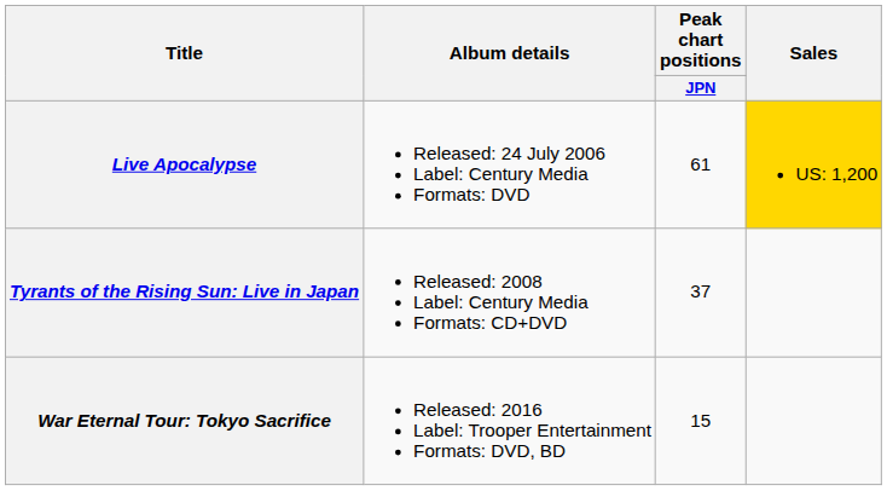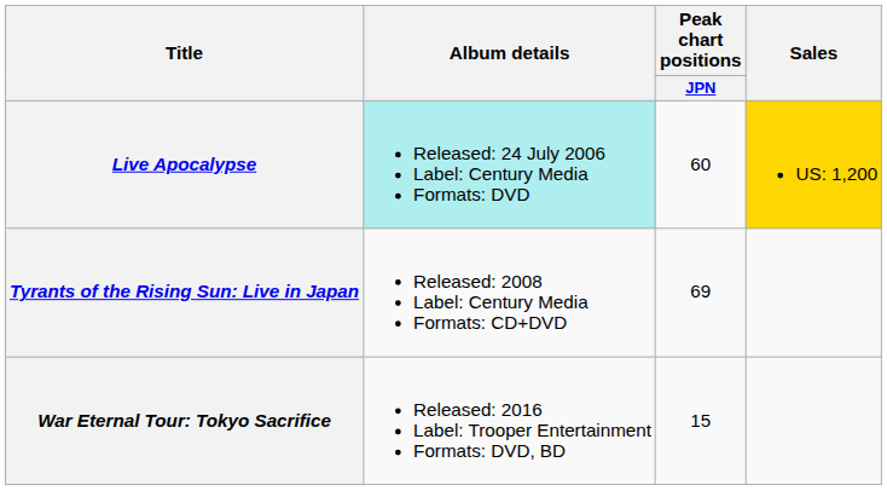 <table class="wikitable plainrowheaders">
 <tr>
 <th rowspan="2">Title</th>
 <th rowspan="2">Album details</th>
 <th>Peak chart positions</th>
 <th rowspan="2">Sales</th>
 </tr>
 <tr>
 <th style="width:3em;font-size:85%"><a href='#'>JPN</a><br></th>
 </tr>
 <tr>
 <th scope="row"><em><a href='#'>Live Apocalypse</a></em></th>
-<td><br><ul><li>Released: 24 July 2006</li><li>Label: Century Media</li><li>Formats: DVD</li></ul></td>
-<td style="text-align:center;">61</td>
+<td style="background: paleturquoise;"><br><ul><li>Released: 24 July 2006</li><li>Label: Century Media</li><li>Formats: DVD</li></ul></td>
+<td style="text-align:center;">60</td>
 <td style="background: gold;"><br><ul><li>US: 1,200</li></ul></td>
 </tr>
 <tr>
 <th scope="row"><em><a href='#'>Tyrants of the Rising Sun: Live in Japan</a></em></th>
 <td><br><ul><li>Released: 2008</li><li>Label: Century Media</li><li>Formats: CD+DVD</li></ul></td>
-<td style="text-align:center;">37</td>
+<td style="text-align:center;">69</td>
 <td></td>
 </tr>
 <tr>
 <th scope="row"><em>War Eternal Tour: Tokyo Sacrifice</em></th>
 <td><br><ul><li>Released: 2016</li><li>Label: Trooper Entertainment</li><li>Formats: DVD, BD</li></ul></td>
 <td style="text-align:center;">15</td>
 <td></td>
 </tr>
 </table>
